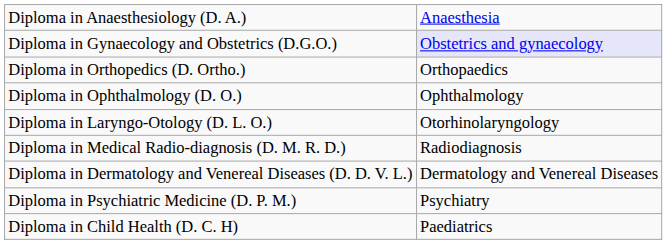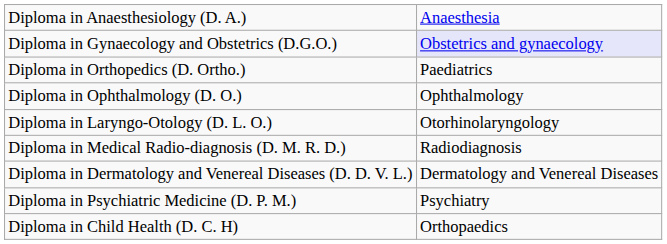 <table class="wikitable">
 <tr>
 <td>Diploma in Anaesthesiology (D. A.)</td>
 <td><a href='#'>Anaesthesia</a></td>
 </tr>
 <tr>
 <td>Diploma in Gynaecology and Obstetrics (D.G.O.)</td>
 <td style="background: lavender;"><a href='#'>Obstetrics and gynaecology</a></td>
 </tr>
 <tr>
 <td>Diploma in Orthopedics (D. Ortho.)</td>
-<td>Orthopaedics</td>
+<td>Paediatrics</td>
 </tr>
 <tr>
 <td>Diploma in Ophthalmology (D. O.)</td>
 <td>Ophthalmology</td>
 </tr>
 <tr>
 <td>Diploma in Laryngo-Otology (D. L. O.)</td>
 <td>Otorhinolaryngology</td>
 </tr>
 <tr>
 <td>Diploma in Medical Radio-diagnosis (D. M. R. D.)</td>
 <td>Radiodiagnosis</td>
 </tr>
 <tr>
 <td>Diploma in Dermatology and Venereal Diseases (D. D. V. L.)</td>
 <td>Dermatology and Venereal Diseases</td>
 </tr>
 <tr>
 <td>Diploma in Psychiatric Medicine (D. P. M.)</td>
 <td>Psychiatry</td>
 </tr>
 <tr>
 <td>Diploma in Child Health (D. C. H)</td>
-<td>Paediatrics</td>
+<td>Orthopaedics</td>
 </tr>
 </table>
